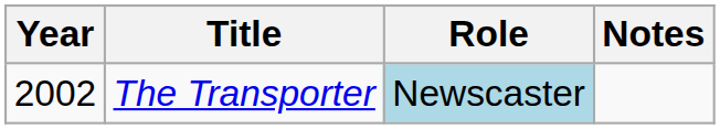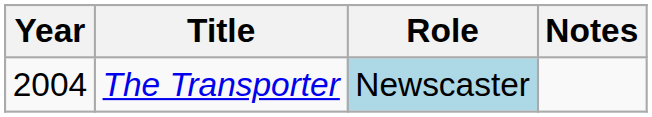 <table class="wikitable">
 <tr>
 <th>Year</th>
 <th>Title</th>
 <th>Role</th>
 <th>Notes</th>
 </tr>
 <tr>
-<td>2002</td>
+<td>2004</td>
 <td><em><a href='#'>The Transporter</a></em></td>
 <td style="background: lightblue;">Newscaster</td>
 <td></td>
 </tr>
 </table>
